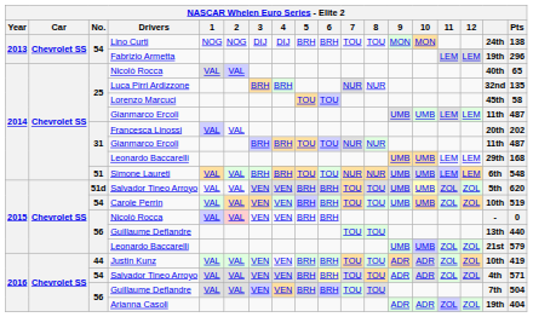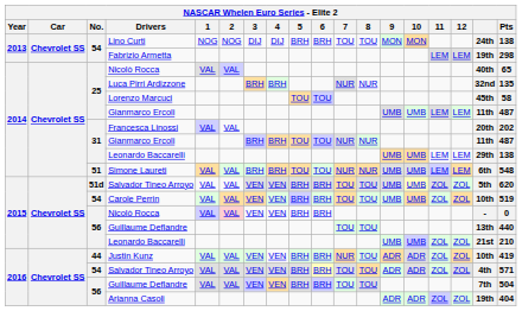 <table class="wikitable collapsible collapsed" style="text-align:center; font-size:75%">
 <tr>
 <th colspan=18><a href='#'>NASCAR Whelen Euro Series</a> - Elite 2</th>
 </tr>
 <tr>
 <th>Year</th>
 <th>Car</th>
 <th>No.</th>
 <th>Drivers</th>
 <th>1</th>
 <th>2</th>
 <th>3</th>
 <th>4</th>
 <th>5</th>
 <th>6</th>
 <th>7</th>
 <th>8</th>
 <th>9</th>
 <th>10</th>
 <th>11</th>
 <th>12</th>
 <th></th>
 <th>Pts</th>
 </tr>
 <tr>
 <th rowspan=2><a href='#'>2013</a></th>
 <th rowspan=2><a href='#'>Chevrolet SS</a></th>
 <th rowspan=2>54</th>
 <td align="left"> <a href='#'>Lino Curti</a></td>
 <td><a href='#'>NOG</a></td>
 <td><a href='#'>NOG</a></td>
 <td><a href='#'>DIJ</a></td>
 <td><a href='#'>DIJ</a></td>
 <td><a href='#'>BRH</a></td>
 <td><a href='#'>BRH</a></td>
 <td><a href='#'>TOU</a></td>
 <td><a href='#'>TOU</a></td>
 <td style="background-color:#DFFFDF"><a href='#'>MON</a><br></td>
 <td style="background-color:#FFDF9F"><a href='#'>MON</a><br></td>
 <td></td>
 <td></td>
 <th>24th</th>
 <th>138</th>
 </tr>
 <tr>
 <td align="left"> <a href='#'>Fabrizio Armetta</a></td>
 <td></td>
 <td></td>
 <td></td>
 <td></td>
 <td></td>
 <td></td>
 <td></td>
 <td></td>
 <td></td>
 <td></td>
 <td style="background-color:#DFDFDF"><a href='#'>LEM</a><br></td>
 <td style="background-color:#DFDFDF"><a href='#'>LEM</a><br></td>
 <th>19th</th>
-<th>296</th>
+<th>298</th>
 </tr>
 <tr>
 <th rowspan=8><a href='#'>2014</a></th>
 <th rowspan=8><a href='#'>Chevrolet SS</a></th>
 <th rowspan=4>25</th>
 <td align="left"> <a href='#'>Nicolò Rocca</a></td>
 <td style="background-color:#DFDFDF"><a href='#'>VAL</a><br></td>
 <td style="background-color:#CFCFFF"><a href='#'>VAL</a><br></td>
 <td></td>
 <td></td>
 <td></td>
 <td></td>
 <td></td>
 <td></td>
 <td></td>
 <td></td>
 <td></td>
 <td></td>
 <th>40th</th>
 <th>65</th>
 </tr>
 <tr>
 <td align="left"> <a href='#'>Luca Pirri Ardizzone</a></td>
 <td></td>
 <td></td>
 <td style="background-color:#FFDF9F"><a href='#'>BRH</a><br></td>
 <td style="background-color:#DFFFDF"><a href='#'>BRH</a><br></td>
 <td></td>
 <td></td>
 <td style="background-color:#DFDFDF"><a href='#'>NUR</a><br></td>
 <td><a href='#'>NUR</a><br></td>
 <td></td>
 <td></td>
 <td></td>
 <td></td>
 <th>32nd</th>
 <th>135</th>
 </tr>
 <tr>
 <td align="left"> <a href='#'>Lorenzo Marcuci</a></td>
 <td></td>
 <td></td>
 <td></td>
 <td></td>
 <td style="background-color:#FFDF9F"><a href='#'>TOU</a><br></td>
 <td style="background-color:#CFCFFF"><a href='#'>TOU</a><br></td>
 <td></td>
 <td></td>
 <td></td>
 <td></td>
 <td></td>
 <td></td>
 <th>45th</th>
 <th>58</th>
 </tr>
 <tr>
 <td align="left"> <a href='#'>Gianmarco Ercoli</a></td>
 <td></td>
 <td></td>
 <td></td>
 <td></td>
 <td></td>
 <td></td>
 <td></td>
 <td></td>
 <td style="background-color:#DFDFDF"><a href='#'>UMB</a><br></td>
 <td style="background-color:#DFFFDF"><a href='#'>UMB</a><br></td>
 <td style="background-color:#DFDFDF"><a href='#'>LEM</a><br></td>
 <td style="background-color:#DFFFDF"><a href='#'>LEM</a><br></td>
 <th>11th</th>
 <th>487</th>
 </tr>
 <tr>
 <th rowspan=3>31</th>
 <td align="left"> <a href='#'>Francesca Linossi</a></td>
 <td style="background-color:#CFCFFF"><a href='#'>VAL</a><br></td>
 <td><a href='#'>VAL</a><br></td>
 <td></td>
 <td></td>
 <td></td>
 <td></td>
 <td></td>
 <td></td>
 <td></td>
 <td></td>
 <td></td>
 <td></td>
 <th>20th</th>
 <th>202</th>
 </tr>
 <tr>
 <td align="left"> <a href='#'>Gianmarco Ercoli</a></td>
 <td></td>
 <td></td>
 <td style="background-color:#CFCFFF"><a href='#'>BRH</a><br></td>
 <td style="background-color:#FFDF9F"><a href='#'>BRH</a><br></td>
 <td style="background-color:#FFDF9F"><a href='#'>TOU</a><br></td>
 <td style="background-color:#CFCFFF"><a href='#'>TOU</a><br></td>
 <td style="background-color:#DFDFDF"><a href='#'>NUR</a><br></td>
 <td style="background-color:#DFFFDF"><a href='#'>NUR</a><br></td>
 <td></td>
 <td></td>
 <td></td>
 <td></td>
 <th>11th</th>
 <th>487</th>
 </tr>
 <tr>
 <td align="left"> <a href='#'>Leonardo Baccarelli</a></td>
 <td></td>
 <td></td>
 <td></td>
 <td></td>
 <td></td>
 <td></td>
 <td></td>
 <td></td>
 <td style="background-color:#FFDF9F"><a href='#'>UMB</a><br></td>
 <td style="background-color:#FFDF9F"><a href='#'>UMB</a><br></td>
 <td><a href='#'>LEM</a></td>
 <td><a href='#'>LEM</a></td>
 <th>29th</th>
-<th>168</th>
+<th>138</th>
 </tr>
 <tr>
 <th>51</th>
 <td align="left"> <a href='#'>Simone Laureti</a></td>
 <td style="background-color:#FFDF9F"><a href='#'>VAL</a><br></td>
 <td style="background-color:#DFFFDF"><a href='#'>VAL</a><br></td>
 <td style="background-color:#DFFFDF"><a href='#'>BRH</a><br></td>
 <td style="background-color:#FFDF9F"><a href='#'>BRH</a><br></td>
 <td style="background-color:#FFDF9F"><a href='#'>TOU</a><br></td>
 <td style="background-color:#DFFFDF"><a href='#'>TOU</a><br></td>
 <td style="background-color:#FFDF9F"><a href='#'>NUR</a><br></td>
 <td style="background-color:#FFDF9F"><a href='#'>NUR</a><br></td>
 <td style="background-color:#DFDFDF"><a href='#'>UMB</a><br></td>
 <td style="background-color:#DFDFDF"><a href='#'>UMB</a><br></td>
 <td style="background-color:#CFCFFF"><a href='#'>LEM</a><br></td>
 <td style="background-color:#FFDF9F"><a href='#'>LEM</a><br></td>
 <th>6th</th>
 <th>548</th>
 </tr>
 <tr>
 <th rowspan=5><a href='#'>2015</a></th>
 <th rowspan=5><a href='#'>Chevrolet SS</a></th>
 <th>51d</th>
 <td align="left"> <a href='#'>Salvador Tineo Arroyo</a></td>
 <td><a href='#'>VAL</a></td>
 <td><a href='#'>VAL</a></td>
 <td style="background-color:#DFDFDF"><a href='#'>VEN</a><br></td>
 <td style="background-color:#DFDFDF"><a href='#'>VEN</a><br></td>
 <td style="background-color:#DFDFDF"><a href='#'>BRH</a><br></td>
 <td style="background-color:#DFDFDF"><a href='#'>BRH</a><br></td>
 <td style="background-color:#FFDF9F"><a href='#'>TOU</a><br></td>
 <td style="background-color:#DFDFDF"><a href='#'>TOU</a><br></td>
 <td style="background-color:#DFDFDF"><a href='#'>UMB</a><br></td>
 <td style="background-color:#FFFFBF"><a href='#'>UMB</a><br></td>
 <td style="background-color:#DFDFDF"><a href='#'>ZOL</a><br></td>
 <td style="background-color:#DFFFDF"><a href='#'>ZOL</a><br></td>
 <th>5th</th>
 <th>620</th>
 </tr>
 <tr>
 <th>54</th>
 <td align="left"> <a href='#'>Carole Perrin</a></td>
 <td style="background-color:#DFFFDF"><a href='#'>VAL</a><br></td>
 <td style="background-color:#FFDF9F"><a href='#'>VAL</a><br></td>
 <td style="background-color:#FFDF9F"><a href='#'>VEN</a><br></td>
 <td style="background-color:#DFFFDF"><a href='#'>VEN</a><br></td>
 <td style="background-color:#CFCFFF"><a href='#'>BRH</a><br></td>
 <td style="background-color:#DFFFDF"><a href='#'>BRH</a><br></td>
 <td style="background-color:#FFDF9F"><a href='#'>TOU</a><br></td>
 <td style="background-color:#DFFFDF"><a href='#'>TOU</a><br></td>
 <td style="background-color:#DFFFDF"><a href='#'>UMB</a><br></td>
 <td style="background-color:#FFDF9F"><a href='#'>UMB</a><br></td>
 <td style="background-color:#DFFFDF"><a href='#'>ZOL</a><br></td>
 <td style="background-color:#FFDF9F"><a href='#'>ZOL</a><br></td>
 <th>10th</th>
 <th>519</th>
 </tr>
 <tr>
 <th rowspan=3>56</th>
 <td align="left"> <a href='#'>Nicolò Rocca</a></td>
 <td style="background-color:#CFCFFF"><a href='#'>VAL</a><br></td>
 <td style="background-color:#FFCFCF"><a href='#'>VAL</a><br></td>
 <td><a href='#'>VEN</a></td>
 <td><a href='#'>VEN</a></td>
 <td><a href='#'>BRH</a></td>
 <td><a href='#'>BRH</a></td>
 <td></td>
 <td></td>
 <td></td>
 <td></td>
 <td></td>
 <td></td>
 <th>-</th>
 <th>0</th>
 </tr>
 <tr>
 <td align="left"> <a href='#'>Guillaume Deflandre</a></td>
 <td></td>
 <td></td>
 <td></td>
 <td></td>
 <td></td>
 <td></td>
 <td style="background-color:#DFFFDF"><a href='#'>TOU</a><br></td>
 <td style="background-color:#DFFFDF"><a href='#'>TOU</a><br></td>
 <td></td>
 <td></td>
 <td></td>
 <td></td>
 <th>13th</th>
 <th>440</th>
 </tr>
 <tr>
 <td align="left"> <a href='#'>Leonardo Baccarelli</a></td>
 <td></td>
 <td></td>
 <td></td>
 <td></td>
 <td></td>
 <td></td>
 <td></td>
 <td></td>
 <td style="background-color:#DFFFDF"><a href='#'>UMB</a><br></td>
 <td style="background-color:#CFCFFF"><a href='#'>UMB</a><br></td>
 <td style="background-color:#DFFFDF"><a href='#'>ZOL</a><br></td>
 <td style="background-color:#DFFFDF"><a href='#'>ZOL</a><br></td>
 <th>21st</th>
-<th>579</th>
+<th>210</th>
 </tr>
 <tr>
 <th rowspan=4><a href='#'>2016</a></th>
 <th rowspan=4><a href='#'>Chevrolet SS</a></th>
 <th>44</th>
 <td align="left"> <a href='#'>Justin Kunz</a></td>
 <td style="background-color:#DFFFDF"><a href='#'>VAL</a><br></td>
 <td style="background-color:#DFFFDF"><a href='#'>VAL</a><br></td>
 <td style="background-color:#DFFFDF"><a href='#'>VEN</a><br></td>
 <td><a href='#'>VEN</a><br></td>
 <td style="background-color:#DFFFDF"><a href='#'>BRH</a><br></td>
 <td style="background-color:#DFFFDF"><a href='#'>BRH</a><br></td>
-<td style="background-color:#FFDF9F"><a href='#'>TOU</a><br></td>
+<td style="background-color:#FFDF9F"><a href='#'>NUR</a><br></td>
 <td style="background-color:#DFFFDF"><a href='#'>TOU</a><br></td>
 <td style="background-color:#FFDF9F"><a href='#'>ADR</a><br></td>
 <td style="background-color:#DFDFDF"><a href='#'>ADR</a><br></td>
 <td style="background-color:#DFFFDF"><a href='#'>ZOL</a><br></td>
 <td style="background-color:#FFDF9F"><a href='#'>ZOL</a><br></td>
 <th>10th</th>
 <th>419</th>
 </tr>
 <tr>
 <th>54</th>
 <td align="left"> <a href='#'>Salvador Tineo Arroyo</a></td>
 <td style="background-color:#DFDFDF"><a href='#'>VAL</a><br></td>
 <td style="background-color:#DFDFDF"><a href='#'>VAL</a><br></td>
 <td style="background-color:#DFDFDF"><a href='#'>VEN</a><br></td>
 <td style="background-color:#DFDFDF"><a href='#'>VEN</a><br></td>
 <td style="background-color:#DFDFDF"><a href='#'>BRH</a><br></td>
 <td style="background-color:#FFFFBF"><a href='#'>BRH</a><br></td>
 <td style="background-color:#DFDFDF"><a href='#'>TOU</a><br></td>
 <td style="background-color:#FFDF9F"><a href='#'>TOU</a><br></td>
 <td style="background-color:#DFFFDF"><a href='#'>ADR</a><br></td>
 <td style="background-color:#DFDFDF"><a href='#'>ADR</a><br></td>
 <td style="background-color:#DFFFDF"><a href='#'>ZOL</a><br></td>
 <td style="background-color:#DFDFDF"><a href='#'>ZOL</a><br></td>
 <th>4th</th>
 <th>571</th>
 </tr>
 <tr>
 <th rowspan=2>56</th>
 <td align="left"> <a href='#'>Guillaume Deflandre</a></td>
 <td style="background-color:#DFDFDF"><a href='#'>VAL</a><br></td>
 <td style="background-color:#DFDFDF"><a href='#'>VAL</a><br></td>
 <td style="background-color:#CFCFFF"><a href='#'>VEN</a><br></td>
 <td style="background-color:#FFDF9F"><a href='#'>VEN</a><br></td>
 <td style="background-color:#DFDFDF"><a href='#'>BRH</a><br></td>
 <td style="background-color:#CFCFFF"><a href='#'>BRH</a><br></td>
 <td style="background-color:#DFFFDF"><a href='#'>TOU</a><br></td>
 <td style="background-color:#DFDFDF"><a href='#'>TOU</a><br></td>
 <td></td>
 <td></td>
 <td></td>
 <td></td>
 <th>7th</th>
 <th>504</th>
 </tr>
 <tr>
 <td align="left"> <a href='#'>Arianna Casoli</a></td>
 <td></td>
 <td></td>
 <td></td>
 <td></td>
 <td></td>
 <td></td>
 <td></td>
 <td></td>
 <td style="background-color:#DFFFDF"><a href='#'>ADR</a><br></td>
 <td style="background-color:#DFFFDF"><a href='#'>ADR</a><br></td>
 <td style="background-color:#CFCFFF"><a href='#'>ZOL</a><br></td>
 <td style="background-color:#DFFFDF"><a href='#'>ZOL</a><br></td>
 <th>19th</th>
 <th>404</th>
 </tr>
 </table>
